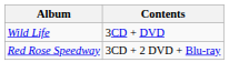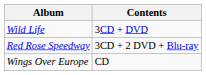 <table class="wikitable">
 <tr>
 <th>Album</th>
 <th>Contents</th>
 </tr>
 <tr>
 <td><em><a href='#'>Wild Life</a></em></td>
 <td>3<a href='#'>CD</a> + <a href='#'>DVD</a></td>
 </tr>
 <tr>
 <td><em><a href='#'>Red Rose Speedway</a></em></td>
 <td>3CD + 2 DVD + <a href='#'>Blu-ray</a></td>
 </tr>
+<tr>
+<td><em>Wings Over Europe</em></td>
+<td>CD</td>
+</tr>
 </table>
